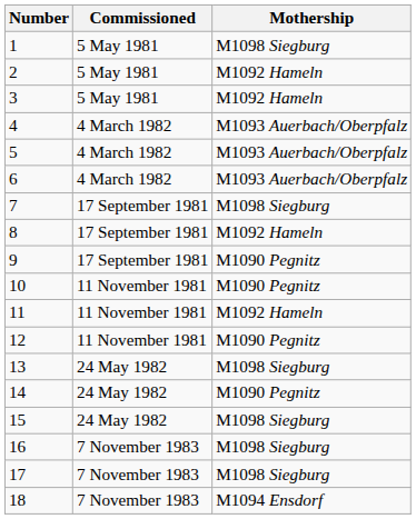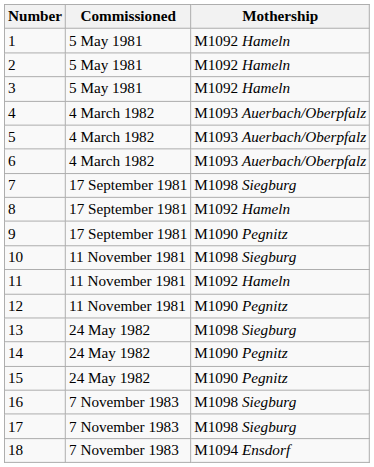 <table class="wikitable">
 <tr>
 <th>Number</th>
 <th>Commissioned</th>
 <th>Mothership</th>
 </tr>
 <tr>
 <td>1</td>
 <td>5 May 1981</td>
-<td>M1098 <em>Siegburg</em></td>
+<td>M1092 <em>Hameln</em></td>
 </tr>
 <tr>
 <td>2</td>
 <td>5 May 1981</td>
 <td>M1092 <em>Hameln</em></td>
 </tr>
 <tr>
 <td>3</td>
 <td>5 May 1981</td>
 <td>M1092 <em>Hameln</em></td>
 </tr>
 <tr>
 <td>4</td>
 <td>4 March 1982</td>
 <td>M1093 <em>Auerbach/Oberpfalz</em></td>
 </tr>
 <tr>
 <td>5</td>
 <td>4 March 1982</td>
 <td>M1093 <em>Auerbach/Oberpfalz</em></td>
 </tr>
 <tr>
 <td>6</td>
 <td>4 March 1982</td>
 <td>M1093 <em>Auerbach/Oberpfalz</em></td>
 </tr>
 <tr>
 <td>7</td>
 <td>17 September 1981</td>
 <td>M1098 <em>Siegburg</em></td>
 </tr>
 <tr>
 <td>8</td>
 <td>17 September 1981</td>
 <td>M1092 <em>Hameln</em></td>
 </tr>
 <tr>
 <td>9</td>
 <td>17 September 1981</td>
 <td>M1090 <em>Pegnitz</em></td>
 </tr>
 <tr>
 <td>10</td>
 <td>11 November 1981</td>
-<td>M1090 <em>Pegnitz</em></td>
+<td>M1098 <em>Siegburg</em></td>
 </tr>
 <tr>
 <td>11</td>
 <td>11 November 1981</td>
 <td>M1092 <em>Hameln</em></td>
 </tr>
 <tr>
 <td>12</td>
 <td>11 November 1981</td>
 <td>M1090 <em>Pegnitz</em></td>
 </tr>
 <tr>
 <td>13</td>
 <td>24 May 1982</td>
 <td>M1098 <em>Siegburg</em></td>
 </tr>
 <tr>
 <td>14</td>
 <td>24 May 1982</td>
 <td>M1090 <em>Pegnitz</em></td>
 </tr>
 <tr>
 <td>15</td>
 <td>24 May 1982</td>
-<td>M1098 <em>Siegburg</em></td>
+<td>M1090 <em>Pegnitz</em></td>
 </tr>
 <tr>
 <td>16</td>
 <td>7 November 1983</td>
 <td>M1098 <em>Siegburg</em></td>
 </tr>
 <tr>
 <td>17</td>
 <td>7 November 1983</td>
 <td>M1098 <em>Siegburg</em></td>
 </tr>
 <tr>
 <td>18</td>
 <td>7 November 1983</td>
 <td>M1094 <em>Ensdorf</em></td>
 </tr>
 </table>
